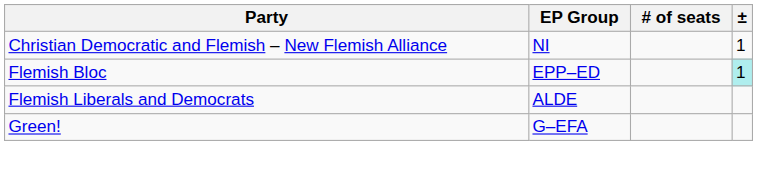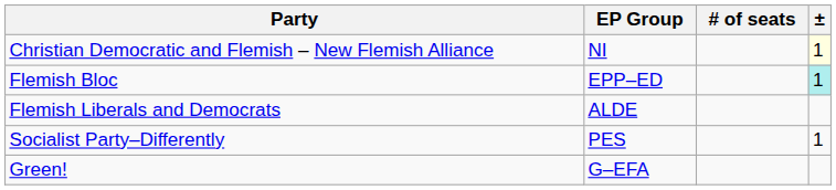 <table class="wikitable" style="width:700px;">
 <tr>
 <th>Party</th>
 <th>EP Group</th>
 <th># of seats</th>
 <th>±</th>
 </tr>
 <tr>
 <td> <a href='#'>Christian Democratic and Flemish</a> –  <a href='#'>New Flemish Alliance</a></td>
 <td> <a href='#'>NI</a></td>
 <td></td>
-<td> 1</td>
+<td style="background: lightyellow;"> 1</td>
 </tr>
 <tr>
 <td> <a href='#'>Flemish Bloc</a></td>
 <td> <a href='#'>EPP–ED</a></td>
 <td></td>
 <td style="background: paleturquoise;"> 1</td>
 </tr>
 <tr>
 <td> <a href='#'>Flemish Liberals and Democrats</a></td>
 <td> <a href='#'>ALDE</a></td>
 <td></td>
 <td></td>
 </tr>
 <tr>
+<td> <a href='#'>Socialist Party–Differently</a></td>
+<td> <a href='#'>PES</a></td>
+<td></td>
+<td> 1</td>
+</tr>
+<tr>
 <td> <a href='#'>Green!</a></td>
 <td> <a href='#'>G–EFA</a></td>
 <td></td>
 <td></td>
 </tr>
 </table>
